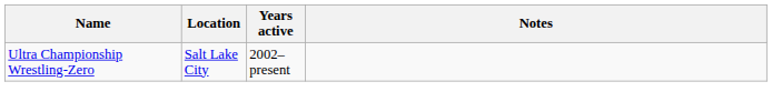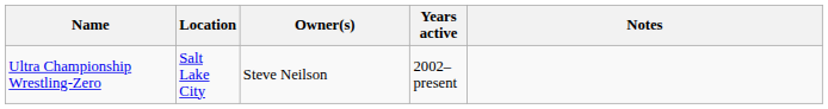 <table class=wikitable>
 <tr>
 <th style="width:21%;">Name</th>
 <th style="width:7%;">Location</th>
+<th style="width:21%;">Owner(s)</th>
 <th style="width:7%;">Years active</th>
 <th style="width:55%;">Notes</th>
 </tr>
 <tr>
 <td><a href='#'>Ultra Championship Wrestling-Zero</a></td>
 <td><a href='#'>Salt Lake City</a></td>
+<td>Steve Neilson</td>
 <td>2002–present</td>
 <td></td>
 </tr>
 </table>
